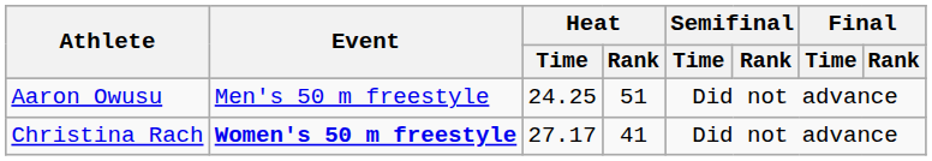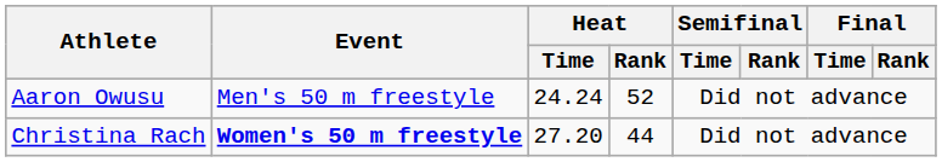 <table class=wikitable style="font-size:90%">
 <tr>
 <th rowspan="2">Athlete</th>
 <th rowspan="2">Event</th>
 <th colspan="2">Heat</th>
 <th colspan="2">Semifinal</th>
 <th colspan="2">Final</th>
 </tr>
 <tr style="font-size:95%">
 <th>Time</th>
 <th>Rank</th>
 <th>Time</th>
 <th>Rank</th>
 <th>Time</th>
 <th>Rank</th>
 </tr>
 <tr align=center>
 <td align=left><a href='#'>Aaron Owusu</a></td>
 <td align=left><a href='#'>Men's 50 m freestyle</a></td>
-<td>24.25</td>
-<td>51</td>
+<td>24.24</td>
+<td>52</td>
 <td colspan=4>Did not advance</td>
 </tr>
 <tr align=center>
 <td align=left><a href='#'>Christina Rach</a></td>
 <td align=left><strong><a href='#'>Women's 50 m freestyle</a></strong></td>
-<td>27.17</td>
-<td>41</td>
+<td>27.20</td>
+<td>44</td>
 <td colspan=4>Did not advance</td>
 </tr>
 </table>
